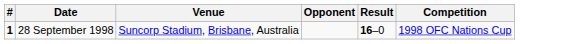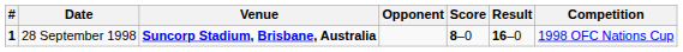 <table class="wikitable">
 <tr>
 <th>#</th>
 <th>Date</th>
 <th>Venue</th>
 <th>Opponent</th>
+<th>Score</th>
 <th>Result</th>
 <th>Competition</th>
 </tr>
 <tr>
 <td><strong>1</strong></td>
 <td>28 September 1998</td>
-<td><a href='#'>Suncorp Stadium</a>, <a href='#'>Brisbane</a>, Australia</td>
+<td><strong><a href='#'>Suncorp Stadium</a>, <a href='#'>Brisbane</a>, Australia</strong></td>
 <td></td>
+<td><strong>8</strong>–0</td>
 <td><strong>16</strong>–0</td>
 <td><a href='#'>1998 OFC Nations Cup</a></td>
 </tr>
 </table>
